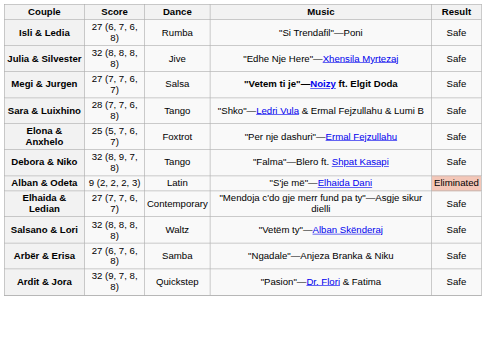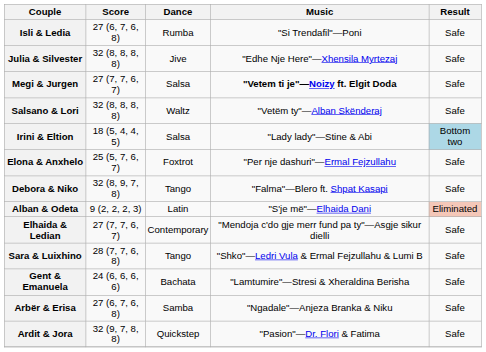 <table class="wikitable sortable" style="text-align:center; width: 90%">
 <tr>
 <th scope="col">Couple</th>
 <th scope="col">Score</th>
 <th scope="col" class="unsortable">Dance</th>
 <th scope="col" class="unsortable">Music</th>
 <th scope="col" class="unsortable">Result</th>
 </tr>
 <tr>
 <th scope="row">Isli & Ledia</th>
 <td>27 (6, 7, 6, 8)</td>
 <td>Rumba</td>
 <td>"Si Trendafil"—Poni</td>
 <td>Safe</td>
 </tr>
 <tr>
 <th scope="row">Julia & Silvester</th>
 <td>32 (8, 8, 8, 8)</td>
 <td>Jive</td>
 <td>"Edhe Nje Here"—<a href='#'>Xhensila Myrtezaj</a></td>
 <td>Safe</td>
 </tr>
 <tr>
 <th scope="row">Megi & Jurgen</th>
 <td>27 (7, 7, 6, 7)</td>
 <td>Salsa</td>
 <td><strong>"Vetem ti je"—<a href='#'>Noizy</a> ft. Elgit Doda</strong></td>
 <td>Safe</td>
 </tr>
 <tr>
-<th scope="row">Sara & Luixhino</th>
-<td>28 (7, 7, 6, 8)</td>
-<td>Tango</td>
-<td>"Shko"—<a href='#'>Ledri Vula</a> & Ermal Fejzullahu & Lumi B</td>
+<th scope="row">Salsano & Lori</th>
+<td>32 (8, 8, 8, 8)</td>
+<td>Waltz</td>
+<td>"Vetëm ty"—<a href='#'>Alban Skënderaj</a></td>
 <td>Safe</td>
+</tr>
+<tr>
+<th scope="row">Irini & Eltion</th>
+<td>18 (5, 4, 4, 5)</td>
+<td>Salsa</td>
+<td>"Lady lady"—Stine & Abi</td>
+<td bgcolor=lightblue>Bottom two</td>
 </tr>
 <tr>
 <th scope="row">Elona & Anxhelo</th>
 <td>25 (5, 7, 6, 7)</td>
 <td>Foxtrot</td>
 <td>"Per nje dashuri"—<a href='#'>Ermal Fejzullahu</a></td>
 <td>Safe</td>
 </tr>
 <tr>
 <th scope="row">Debora & Niko</th>
 <td>32 (8, 9, 7, 8)</td>
 <td>Tango</td>
 <td>"Falma"—Blero ft. <a href='#'>Shpat Kasapi</a></td>
 <td>Safe</td>
 </tr>
 <tr>
 <th scope="row">Alban & Odeta</th>
 <td>9 (2, 2, 2, 3)</td>
 <td>Latin</td>
 <td>"S'je më"—<a href='#'>Elhaida Dani</a></td>
 <td bgcolor= f4c7b8>Eliminated</td>
 </tr>
 <tr>
 <th scope="row">Elhaida & Ledian</th>
 <td>27 (7, 7, 6, 7)</td>
 <td>Contemporary</td>
 <td>"Mendoja c'do gje merr fund pa ty"—Asgje sikur dielli</td>
 <td>Safe</td>
 </tr>
 <tr>
-<th scope="row">Salsano & Lori</th>
-<td>32 (8, 8, 8, 8)</td>
-<td>Waltz</td>
-<td>"Vetëm ty"—<a href='#'>Alban Skënderaj</a></td>
+<th scope="row">Sara & Luixhino</th>
+<td>28 (7, 7, 6, 8)</td>
+<td>Tango</td>
+<td>"Shko"—<a href='#'>Ledri Vula</a> & Ermal Fejzullahu & Lumi B</td>
+<td>Safe</td>
+</tr>
+<tr>
+<th scope="row">Gent & Emanuela</th>
+<td>24 (6, 6, 6, 6)</td>
+<td>Bachata</td>
+<td>"Lamtumire"—Stresi & Xheraldina Berisha</td>
 <td>Safe</td>
 </tr>
 <tr>
 <th scope="row">Arbër & Erisa</th>
 <td>27 (6, 7, 6, 8)</td>
 <td>Samba</td>
 <td>"Ngadale"—Anjeza Branka & Niku</td>
 <td>Safe</td>
 </tr>
 <tr>
 <th scope="row">Ardit & Jora</th>
 <td>32 (9, 7, 8, 8)</td>
 <td>Quickstep</td>
 <td>"Pasion"—<a href='#'>Dr. Flori</a> & Fatima</td>
 <td>Safe</td>
 </tr>
 <tr>
 </tr>
 </table>
